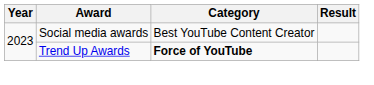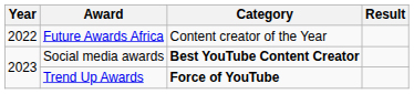 <table class="wikitable">
 <tr>
 <th>Year</th>
 <th><strong>Award</strong></th>
 <th><strong>Category</strong></th>
 <th><strong>Result</strong></th>
 </tr>
 <tr>
+<td>2022</td>
+<td><a href='#'>Future Awards Africa</a></td>
+<td>Content creator of the Year</td>
+<td></td>
+</tr>
+<tr>
 <td rowspan="2">2023</td>
 <td>Social media awards</td>
-<td>Best YouTube Content Creator</td>
+<td><strong>Best YouTube Content Creator</strong></td>
 <td></td>
 </tr>
 <tr>
 <td><a href='#'>Trend Up Awards</a></td>
 <td><strong>Force of YouTube</strong></td>
 <td></td>
 </tr>
 </table>
